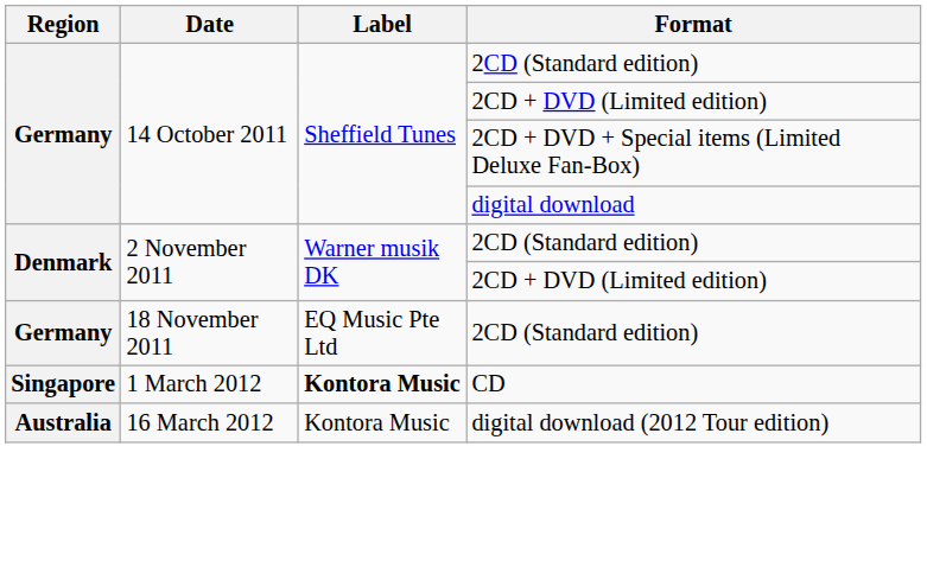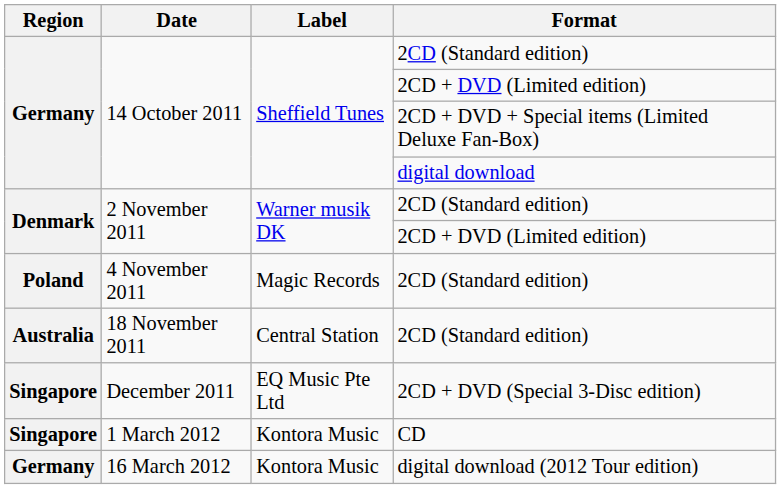 <table class="wikitable plainrowheaders">
 <tr>
 <th scope="col">Region</th>
 <th scope="col">Date</th>
 <th scope="col">Label</th>
 <th scope="col">Format</th>
 </tr>
 <tr>
 <th scope="row" rowspan="4">Germany</th>
 <td rowspan="4">14 October 2011</td>
 <td rowspan="4"><a href='#'>Sheffield Tunes</a></td>
 <td>2<a href='#'>CD</a> (Standard edition)</td>
 </tr>
 <tr>
 <td>2CD + <a href='#'>DVD</a> (Limited edition)</td>
 </tr>
 <tr>
 <td>2CD + DVD + Special items (Limited Deluxe Fan-Box)</td>
 </tr>
 <tr>
 <td><a href='#'>digital download</a></td>
 </tr>
 <tr>
 <th scope="row" rowspan="2">Denmark</th>
 <td rowspan="2">2 November 2011</td>
 <td rowspan="2"><a href='#'>Warner musik DK</a></td>
 <td>2CD (Standard edition)</td>
 </tr>
 <tr>
 <td>2CD + DVD (Limited edition)</td>
 </tr>
 <tr>
-<th scope="row">Germany</th>
+<th scope="row">Poland</th>
+<td>4 November 2011</td>
+<td>Magic Records</td>
+<td>2CD (Standard edition)</td>
+</tr>
+<tr>
+<th scope="row">Australia</th>
 <td>18 November 2011</td>
-<td>EQ Music Pte Ltd</td>
+<td>Central Station</td>
 <td>2CD (Standard edition)</td>
 </tr>
 <tr>
 <th scope="row">Singapore</th>
+<td>December 2011</td>
+<td>EQ Music Pte Ltd</td>
+<td>2CD + DVD (Special 3-Disc edition)</td>
+</tr>
+<tr>
+<th scope="row">Singapore</th>
 <td>1 March 2012</td>
-<td><strong>Kontora Music</strong></td>
+<td>Kontora Music</td>
 <td>CD</td>
 </tr>
 <tr>
-<th scope="row">Australia</th>
+<th scope="row">Germany</th>
 <td>16 March 2012</td>
 <td>Kontora Music</td>
 <td>digital download (2012 Tour edition)</td>
 </tr>
 </table>
